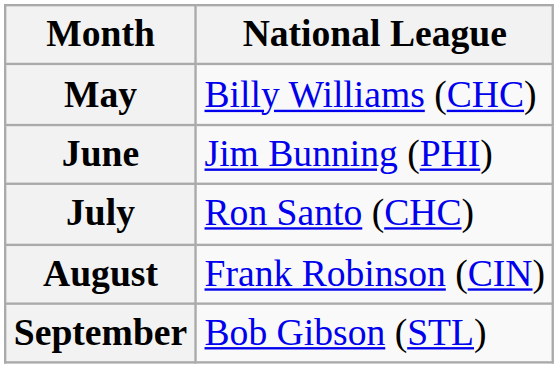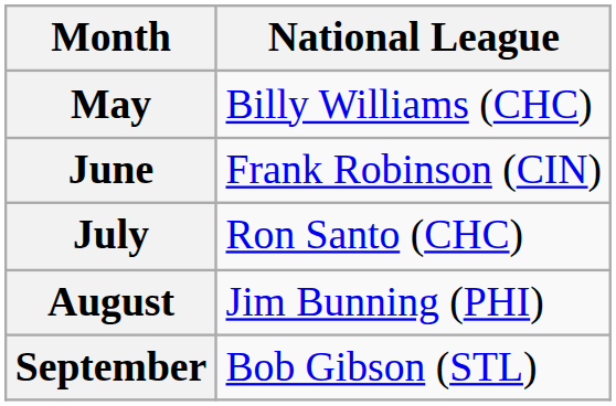 <table class="wikitable">
 <tr>
 <th>Month</th>
 <th>National League</th>
 </tr>
 <tr>
 <th>May</th>
 <td><a href='#'>Billy Williams</a> (<a href='#'>CHC</a>)</td>
 </tr>
 <tr>
 <th>June</th>
-<td><a href='#'>Jim Bunning</a> (<a href='#'>PHI</a>)</td>
+<td><a href='#'>Frank Robinson</a> (<a href='#'>CIN</a>)</td>
 </tr>
 <tr>
 <th>July</th>
 <td><a href='#'>Ron Santo</a> (<a href='#'>CHC</a>)</td>
 </tr>
 <tr>
 <th>August</th>
-<td><a href='#'>Frank Robinson</a> (<a href='#'>CIN</a>)</td>
+<td><a href='#'>Jim Bunning</a> (<a href='#'>PHI</a>)</td>
 </tr>
 <tr>
 <th>September</th>
 <td><a href='#'>Bob Gibson</a> (<a href='#'>STL</a>)</td>
 </tr>
 </table>
